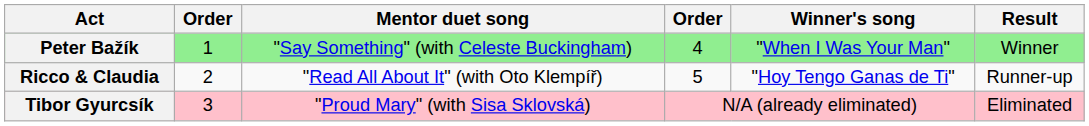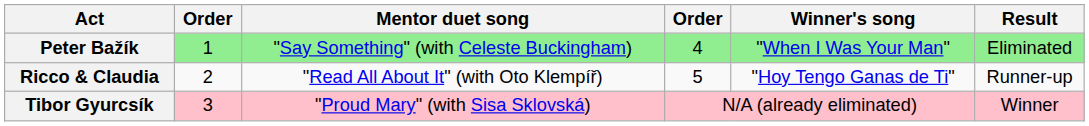 <table class="wikitable plainrowheaders" style="text-align:center; width:75%;">
 <tr>
 <th scope="col">Act</th>
 <th scope="col">Order</th>
 <th scope="col">Mentor duet song</th>
 <th scope="col">Order</th>
 <th scope="col">Winner's song</th>
 <th scope="col">Result</th>
 </tr>
 <tr bgcolor="90EE90">
 <th scope="row">Peter Bažík</th>
 <td>1</td>
 <td>"<a href='#'>Say Something</a>" (with <a href='#'>Celeste Buckingham</a>)</td>
 <td>4</td>
 <td>"<a href='#'>When I Was Your Man</a>"</td>
-<td>Winner</td>
+<td>Eliminated</td>
 </tr>
 <tr>
 <th scope="row">Ricco & Claudia</th>
 <td>2</td>
 <td>"<a href='#'>Read All About It</a>" (with Oto Klempíř)</td>
 <td>5</td>
 <td>"<a href='#'>Hoy Tengo Ganas de Ti</a>"</td>
 <td>Runner-up</td>
 </tr>
 <tr bgcolor="FFC0CB">
 <th scope="row">Tibor Gyurcsík</th>
 <td>3</td>
 <td>"<a href='#'>Proud Mary</a>" (with <a href='#'>Sisa Sklovská</a>)</td>
 <td colspan="2">N/A (already eliminated)</td>
-<td>Eliminated</td>
+<td>Winner</td>
 </tr>
 </table>
